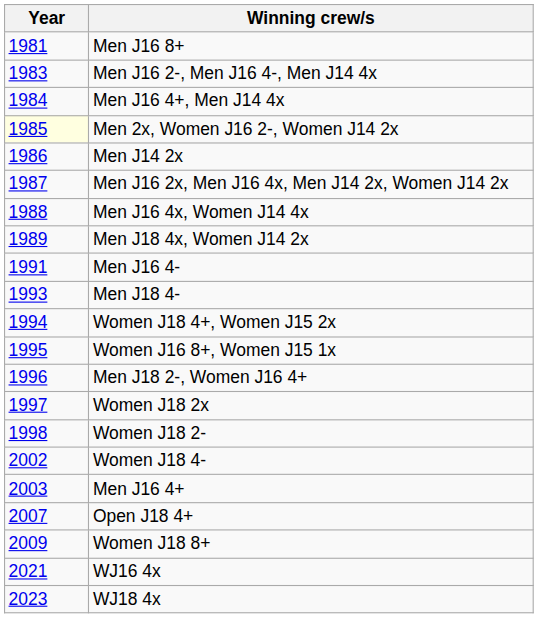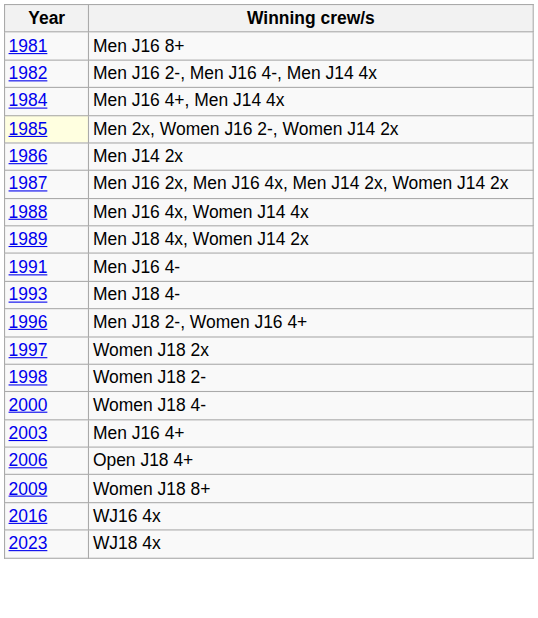 <table class="wikitable">
 <tr>
 <th width=70>Year</th>
 <th width=400>Winning crew/s</th>
 </tr>
 <tr>
 <td><a href='#'>1981</a></td>
 <td>Men J16 8+</td>
 </tr>
 <tr>
-<td><a href='#'>1983</a></td>
+<td><a href='#'>1982</a></td>
 <td>Men J16 2-, Men J16 4-, Men J14 4x</td>
 </tr>
 <tr>
 <td><a href='#'>1984</a></td>
 <td>Men J16 4+, Men J14 4x</td>
 </tr>
 <tr>
 <td style="background: lightyellow;"><a href='#'>1985</a></td>
 <td>Men 2x, Women J16 2-, Women J14 2x</td>
 </tr>
 <tr>
 <td><a href='#'>1986</a></td>
 <td>Men J14 2x</td>
 </tr>
 <tr>
 <td><a href='#'>1987</a></td>
 <td>Men J16 2x, Men J16 4x, Men J14 2x, Women J14 2x</td>
 </tr>
 <tr>
 <td><a href='#'>1988</a></td>
 <td>Men J16 4x, Women J14 4x</td>
 </tr>
 <tr>
 <td><a href='#'>1989</a></td>
 <td>Men J18 4x, Women J14 2x</td>
 </tr>
 <tr>
 <td><a href='#'>1991</a></td>
 <td>Men J16 4-</td>
 </tr>
 <tr>
 <td><a href='#'>1993</a></td>
 <td>Men J18 4-</td>
 </tr>
 <tr>
-<td><a href='#'>1994</a></td>
-<td>Women J18 4+, Women J15 2x</td>
-</tr>
-<tr>
-<td><a href='#'>1995</a></td>
-<td>Women J16 8+, Women J15 1x</td>
-</tr>
-<tr>
 <td><a href='#'>1996</a></td>
 <td>Men J18 2-, Women J16 4+</td>
 </tr>
 <tr>
 <td><a href='#'>1997</a></td>
 <td>Women J18 2x</td>
 </tr>
 <tr>
 <td><a href='#'>1998</a></td>
 <td>Women J18 2-</td>
 </tr>
 <tr>
-<td><a href='#'>2002</a></td>
+<td><a href='#'>2000</a></td>
 <td>Women J18 4- </td>
 </tr>
 <tr>
 <td><a href='#'>2003</a></td>
 <td>Men J16 4+ </td>
 </tr>
 <tr>
-<td><a href='#'>2007</a></td>
+<td><a href='#'>2006</a></td>
 <td>Open J18 4+ </td>
 </tr>
 <tr>
 <td><a href='#'>2009</a></td>
 <td>Women J18 8+ </td>
 </tr>
 <tr>
-<td><a href='#'>2021</a></td>
+<td><a href='#'>2016</a></td>
 <td>WJ16 4x </td>
 </tr>
 <tr>
 <td><a href='#'>2023</a></td>
 <td>WJ18 4x </td>
 </tr>
 </table>
